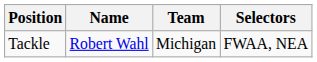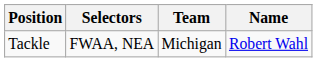 <table class="wikitable" style="font-size: 90%">
 <tr>
 <th>Position</th>
+<th>Selectors</th>
+<th>Team</th>
 <th>Name</th>
-<th>Team</th>
-<th>Selectors</th>
 </tr>
 <tr>
 <td>Tackle</td>
+<td>FWAA, NEA</td>
+<td>Michigan</td>
 <td><a href='#'>Robert Wahl</a></td>
-<td>Michigan</td>
-<td>FWAA, NEA</td>
 </tr>
 </table>
